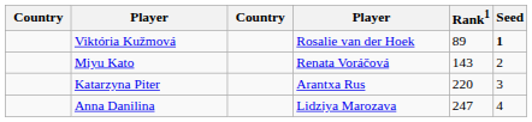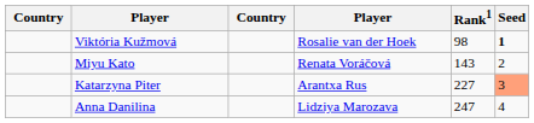 <table class="sortable wikitable">
 <tr>
 <th width="70">Country</th>
 <th width="175">Player</th>
 <th width="70">Country</th>
 <th width="175">Player</th>
 <th>Rank<sup>1</sup></th>
 <th>Seed</th>
 </tr>
 <tr>
 <td></td>
 <td><a href='#'>Viktória Kužmová</a></td>
 <td></td>
 <td><a href='#'>Rosalie van der Hoek</a></td>
-<td>89</td>
+<td>98</td>
 <td><strong>1</strong></td>
 </tr>
 <tr>
 <td></td>
 <td><a href='#'>Miyu Kato</a></td>
 <td></td>
 <td><a href='#'>Renata Voráčová</a></td>
 <td>143</td>
 <td>2</td>
 </tr>
 <tr>
 <td></td>
 <td><a href='#'>Katarzyna Piter</a></td>
 <td></td>
 <td><a href='#'>Arantxa Rus</a></td>
-<td>220</td>
-<td>3</td>
+<td>227</td>
+<td style="background: lightsalmon;">3</td>
 </tr>
 <tr>
 <td></td>
 <td><a href='#'>Anna Danilina</a></td>
 <td></td>
 <td><a href='#'>Lidziya Marozava</a></td>
 <td>247</td>
 <td>4</td>
 </tr>
 </table>
